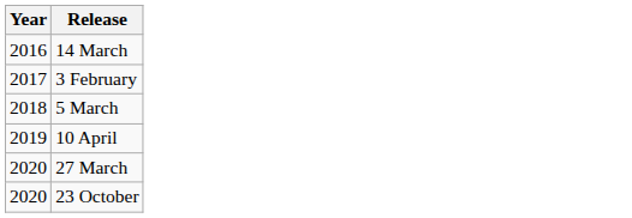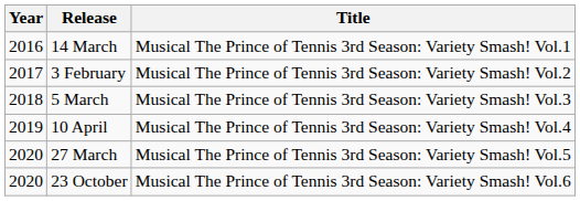 <table class="wikitable">
 <tr>
 <th>Year</th>
 <th>Release</th>
+<th>Title</th>
 </tr>
 <tr>
 <td>2016</td>
 <td>14 March</td>
+<td>Musical The Prince of Tennis 3rd Season: Variety Smash! Vol.1</td>
 </tr>
 <tr>
 <td>2017</td>
 <td>3 February</td>
+<td>Musical The Prince of Tennis 3rd Season: Variety Smash! Vol.2</td>
 </tr>
 <tr>
 <td>2018</td>
 <td>5 March</td>
+<td>Musical The Prince of Tennis 3rd Season: Variety Smash! Vol.3</td>
 </tr>
 <tr>
 <td>2019</td>
 <td>10 April</td>
+<td>Musical The Prince of Tennis 3rd Season: Variety Smash! Vol.4</td>
 </tr>
 <tr>
 <td>2020</td>
 <td>27 March</td>
+<td>Musical The Prince of Tennis 3rd Season: Variety Smash! Vol.5</td>
 </tr>
 <tr>
 <td>2020</td>
 <td>23 October</td>
+<td>Musical The Prince of Tennis 3rd Season: Variety Smash! Vol.6</td>
 </tr>
 </table>
